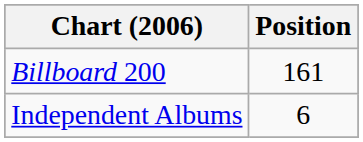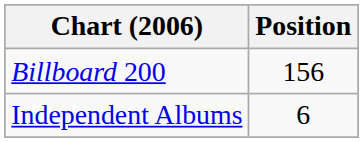 <table class="wikitable">
 <tr>
 <th>Chart (2006)</th>
 <th>Position</th>
 </tr>
 <tr>
 <td><a href='#'><em>Billboard</em> 200</a></td>
-<td align="center">161</td>
+<td align="center">156</td>
 </tr>
 <tr>
 <td><a href='#'>Independent Albums</a></td>
 <td align="center">6</td>
 </tr>
 </table>
